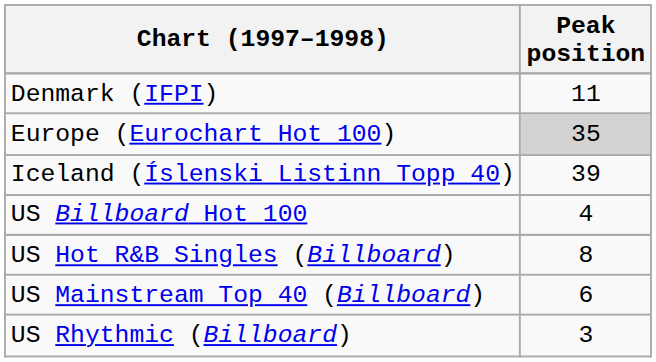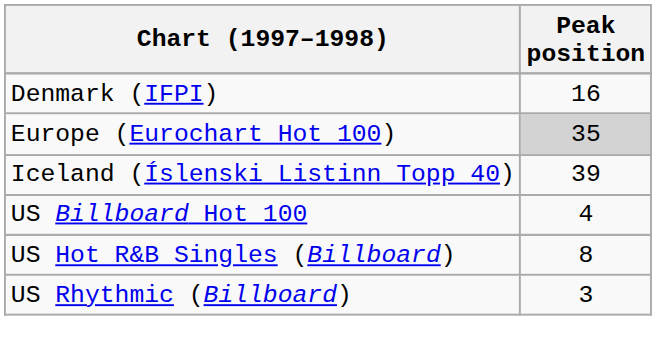 <table class="wikitable sortable">
 <tr>
 <th>Chart (1997–1998)</th>
 <th>Peak<br>position</th>
 </tr>
 <tr>
 </tr>
 <tr>
 </tr>
 <tr>
 <td>Denmark (<a href='#'>IFPI</a>)</td>
-<td align="center">11</td>
+<td align="center">16</td>
 </tr>
 <tr>
 <td>Europe (<a href='#'>Eurochart Hot 100</a>)</td>
 <td align="center" style="background: lightgrey;">35</td>
 </tr>
 <tr>
 <td>Iceland (<a href='#'>Íslenski Listinn Topp 40</a>)</td>
 <td align="center">39</td>
 </tr>
 <tr>
 </tr>
 <tr>
 </tr>
 <tr>
 </tr>
 <tr>
 </tr>
 <tr>
 </tr>
 <tr>
 </tr>
 <tr>
 </tr>
 <tr>
 </tr>
 <tr>
 <td>US <a href='#'><em>Billboard</em> Hot 100</a></td>
 <td align="center">4</td>
 </tr>
 <tr>
 </tr>
 <tr>
 <td>US <a href='#'>Hot R&B Singles</a> (<em><a href='#'>Billboard</a></em>)</td>
 <td align="center">8</td>
 </tr>
 <tr>
-<td>US <a href='#'>Mainstream Top 40</a> (<em><a href='#'>Billboard</a></em>)</td>
-<td align="center">6</td>
-</tr>
-<tr>
 <td>US <a href='#'>Rhythmic</a> (<em><a href='#'>Billboard</a></em>)</td>
 <td align="center">3</td>
 </tr>
 </table>
